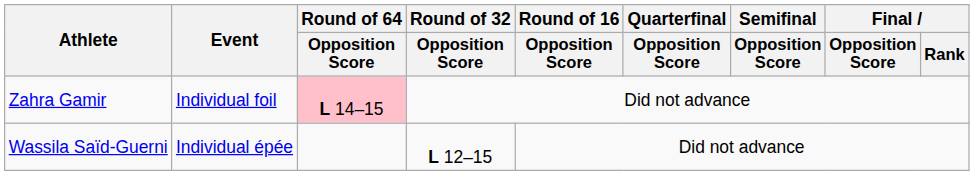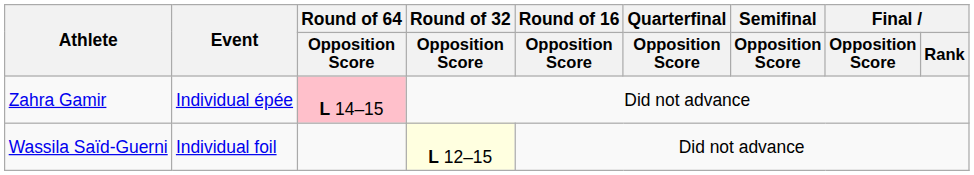 <table class="wikitable" style="font-size:90%">
 <tr>
 <th rowspan="2">Athlete</th>
 <th rowspan="2">Event</th>
 <th>Round of 64</th>
 <th>Round of 32</th>
 <th>Round of 16</th>
 <th>Quarterfinal</th>
 <th>Semifinal</th>
 <th colspan=2>Final / </th>
 </tr>
 <tr style="font-size:95%">
 <th>Opposition <br> Score</th>
 <th>Opposition <br> Score</th>
 <th>Opposition <br> Score</th>
 <th>Opposition <br> Score</th>
 <th>Opposition <br> Score</th>
 <th>Opposition <br> Score</th>
 <th>Rank</th>
 </tr>
 <tr align=center>
 <td align=left><a href='#'>Zahra Gamir</a></td>
-<td align=left><a href='#'>Individual foil</a></td>
+<td align=left><a href='#'>Individual épée</a></td>
 <td style="background: pink;"><br><strong>L</strong> 14–15</td>
 <td colspan=6>Did not advance</td>
 </tr>
 <tr align=center>
 <td align=left><a href='#'>Wassila Saïd-Guerni</a></td>
-<td align=left><a href='#'>Individual épée</a></td>
+<td align=left><a href='#'>Individual foil</a></td>
 <td></td>
-<td><br><strong>L</strong> 12–15</td>
+<td style="background: lightyellow;"><br><strong>L</strong> 12–15</td>
 <td colspan=5>Did not advance</td>
 </tr>
 </table>
